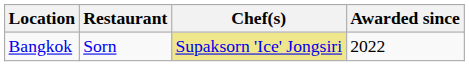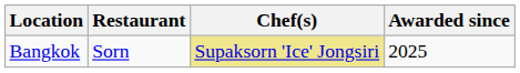 <table class="wikitable sortable">
 <tr>
 <th scope="col">Location</th>
 <th scope="col">Restaurant</th>
 <th scope="col">Chef(s)</th>
 <th scope="col">Awarded since</th>
 </tr>
 <tr>
 <td><a href='#'>Bangkok</a></td>
 <td><a href='#'>Sorn</a></td>
 <td style="background: khaki;"><a href='#'>Supaksorn 'Ice' Jongsiri</a></td>
-<td>2022</td>
+<td>2025</td>
 </tr>
 </table>
